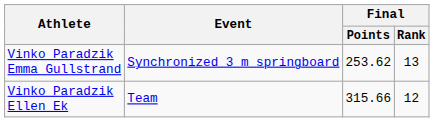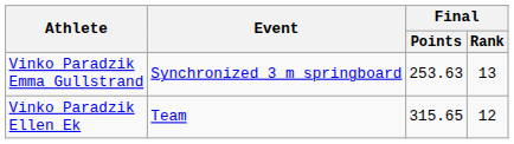 <table class=wikitable style="font-size:90%;">
 <tr>
 <th rowspan="2">Athlete</th>
 <th rowspan="2">Event</th>
 <th colspan="2">Final</th>
 </tr>
 <tr style="font-size:95%">
 <th>Points</th>
 <th>Rank</th>
 </tr>
 <tr align=center>
 <td align=left><a href='#'>Vinko Paradzik</a><br><a href='#'>Emma Gullstrand</a></td>
 <td align=left><a href='#'>Synchronized 3 m springboard</a></td>
-<td>253.62</td>
+<td>253.63</td>
 <td>13</td>
 </tr>
 <tr align=center>
 <td align=left><a href='#'>Vinko Paradzik</a><br><a href='#'>Ellen Ek</a></td>
 <td align=left><a href='#'>Team</a></td>
-<td>315.66</td>
+<td>315.65</td>
 <td>12</td>
 </tr>
 </table>
